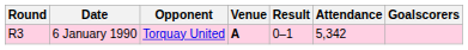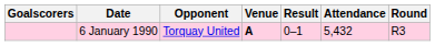 <table class="wikitable">
 <tr>
-<th>Round</th>
+<th>Goalscorers</th>
 <th>Date</th>
 <th>Opponent</th>
 <th>Venue</th>
 <th>Result</th>
 <th>Attendance</th>
-<th>Goalscorers</th>
+<th>Round</th>
 </tr>
 <tr style="background-color: #ffd0e3;">
-<td>R3</td>
+<td></td>
 <td>6 January 1990</td>
 <td><a href='#'>Torquay United</a></td>
 <td><strong>A</strong></td>
 <td>0–1</td>
-<td>5,342</td>
-<td></td>
+<td>5,432</td>
+<td>R3</td>
 </tr>
 </table>
